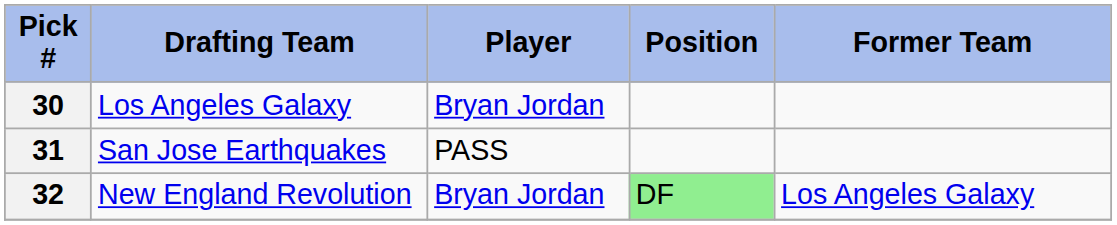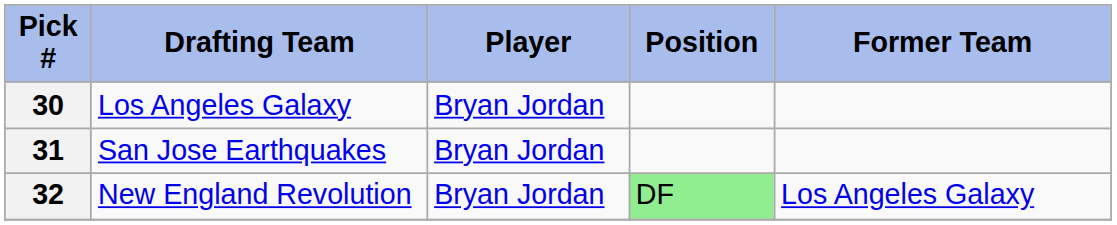 <table class="wikitable sortable" style="width: 70%">
 <tr>
 <th style="background:#A8BDEC;" width=6%>Pick #</th>
 <th width=25% style="background:#A8BDEC;">Drafting Team</th>
 <th width=15% style="background:#A8BDEC;">Player</th>
 <th width=8% style="background:#A8BDEC;">Position</th>
 <th width=25% style="background:#A8BDEC;">Former Team</th>
 </tr>
 <tr>
 <th>30</th>
 <td><a href='#'>Los Angeles Galaxy</a></td>
 <td><a href='#'>Bryan Jordan</a></td>
 <td></td>
 <td></td>
 </tr>
 <tr>
 <th>31</th>
 <td><a href='#'>San Jose Earthquakes</a></td>
-<td>PASS</td>
+<td><a href='#'>Bryan Jordan</a></td>
 <td></td>
 <td></td>
 </tr>
 <tr>
 <th>32</th>
 <td><a href='#'>New England Revolution</a></td>
 <td><a href='#'>Bryan Jordan</a></td>
 <td style="background: lightgreen;">DF</td>
 <td><a href='#'>Los Angeles Galaxy</a></td>
 </tr>
 <tr>
 </tr>
 </table>
